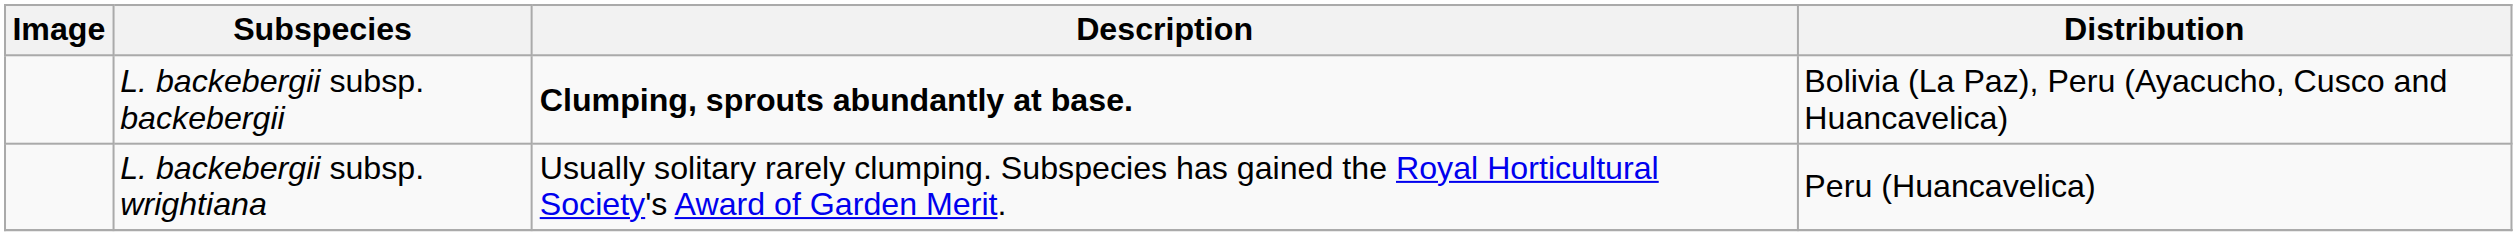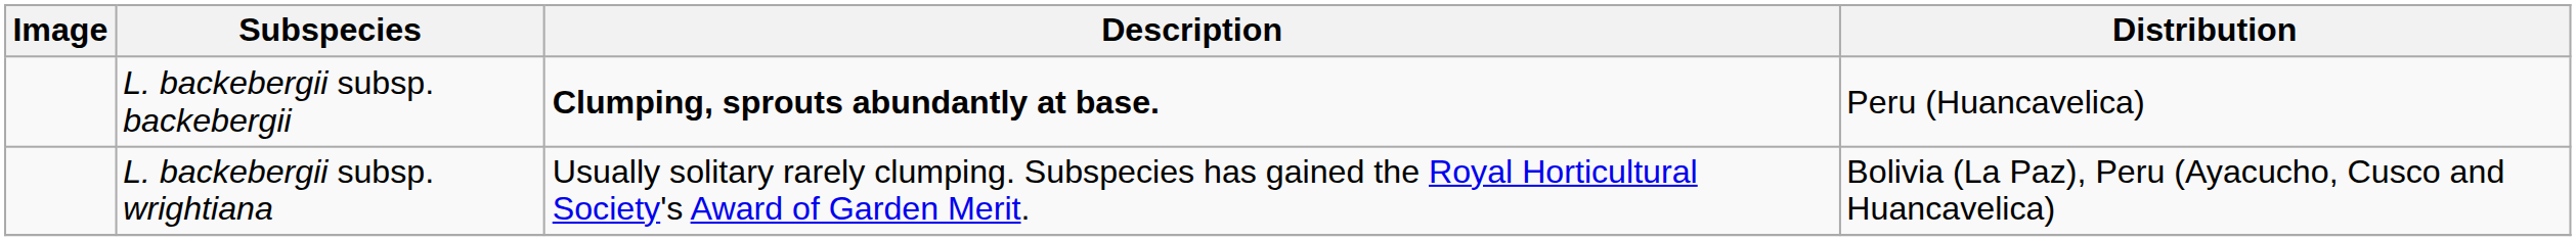 <table class="wikitable ">
 <tr>
 <th>Image</th>
 <th>Subspecies</th>
 <th>Description</th>
 <th>Distribution</th>
 </tr>
 <tr>
 <td></td>
 <td><em>L. backebergii</em> subsp. <em>backebergii</em></td>
 <td><strong>Clumping, sprouts abundantly at base.</strong></td>
-<td>Bolivia (La Paz), Peru (Ayacucho, Cusco and Huancavelica)</td>
+<td>Peru (Huancavelica)</td>
 </tr>
 <tr>
 <td></td>
 <td><em>L. backebergii</em> subsp. <em>wrightiana</em> </td>
 <td>Usually solitary rarely clumping. Subspecies has gained the <a href='#'>Royal Horticultural Society</a>'s <a href='#'>Award of Garden Merit</a>.</td>
-<td>Peru (Huancavelica)</td>
+<td>Bolivia (La Paz), Peru (Ayacucho, Cusco and Huancavelica)</td>
 </tr>
 <tr>
 </tr>
 </table>
